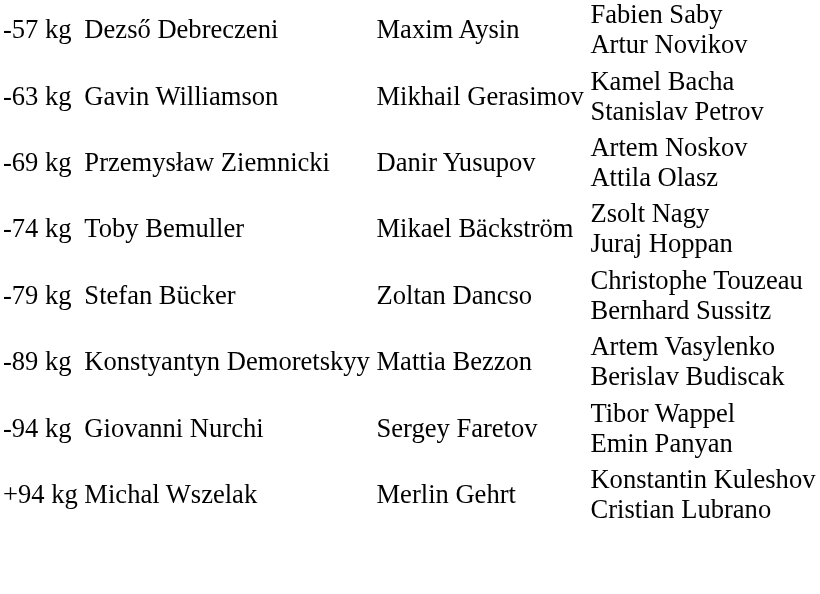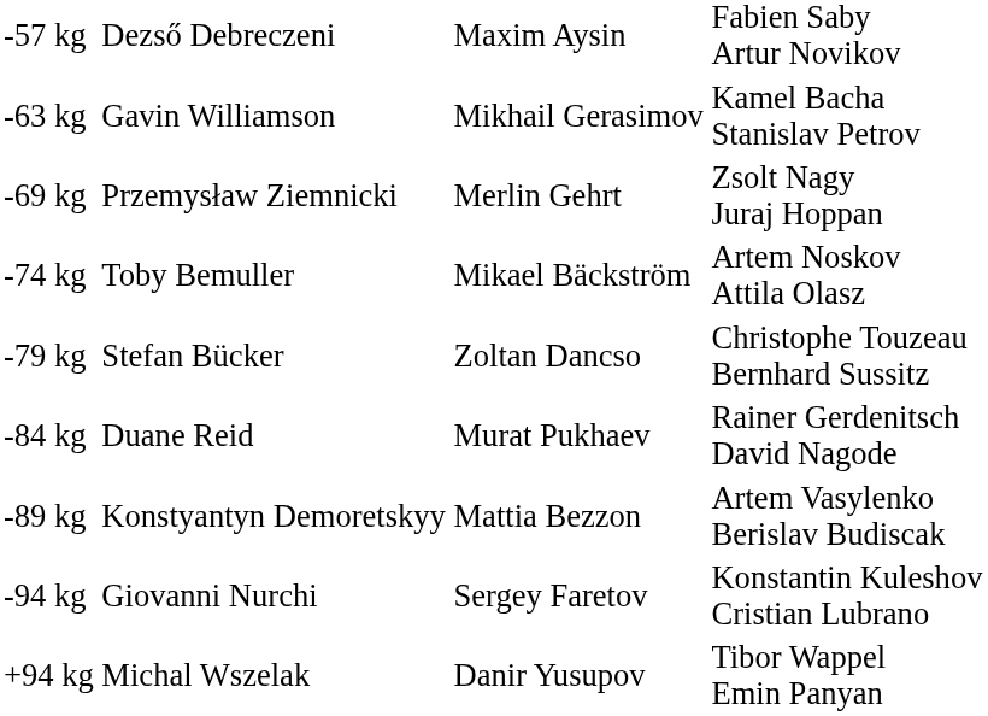 <table>
 <tr>
 <td>-57 kg<br></td>
 <td>Dezső Debreczeni </td>
 <td>Maxim Aysin </td>
 <td>Fabien Saby <br>Artur Novikov </td>
 </tr>
 <tr>
 <td>-63 kg<br></td>
 <td>Gavin Williamson  </td>
 <td>Mikhail Gerasimov </td>
 <td>Kamel Bacha <br>Stanislav Petrov </td>
 </tr>
 <tr>
 <td>-69 kg<br></td>
 <td>Przemysław Ziemnicki </td>
-<td>Danir Yusupov </td>
-<td>Artem Noskov <br>Attila Olasz </td>
+<td>Merlin Gehrt </td>
+<td>Zsolt Nagy <br>Juraj Hoppan </td>
 </tr>
 <tr>
 <td>-74 kg<br></td>
 <td>Toby Bemuller </td>
 <td>Mikael Bäckström </td>
-<td>Zsolt Nagy <br>Juraj Hoppan </td>
+<td>Artem Noskov <br>Attila Olasz </td>
 </tr>
 <tr>
 <td>-79 kg<br></td>
 <td>Stefan Bücker </td>
 <td>Zoltan Dancso </td>
 <td>Christophe Touzeau <br>Bernhard Sussitz </td>
+</tr>
+<tr>
+<td>-84 kg<br></td>
+<td>Duane Reid </td>
+<td>Murat Pukhaev </td>
+<td>Rainer Gerdenitsch <br>David Nagode </td>
 </tr>
 <tr>
 <td>-89 kg<br></td>
 <td>Konstyantyn Demoretskyy </td>
 <td>Mattia Bezzon </td>
 <td>Artem Vasylenko <br>Berislav Budiscak </td>
 </tr>
 <tr>
 <td>-94 kg<br></td>
 <td>Giovanni Nurchi </td>
 <td>Sergey Faretov </td>
-<td>Tibor Wappel <br>Emin Panyan </td>
+<td>Konstantin Kuleshov <br>Cristian Lubrano </td>
 </tr>
 <tr>
 <td>+94 kg<br></td>
 <td>Michal Wszelak </td>
-<td>Merlin Gehrt </td>
-<td>Konstantin Kuleshov <br>Cristian Lubrano </td>
+<td>Danir Yusupov </td>
+<td>Tibor Wappel <br>Emin Panyan </td>
 </tr>
 <tr>
 </tr>
 </table>
